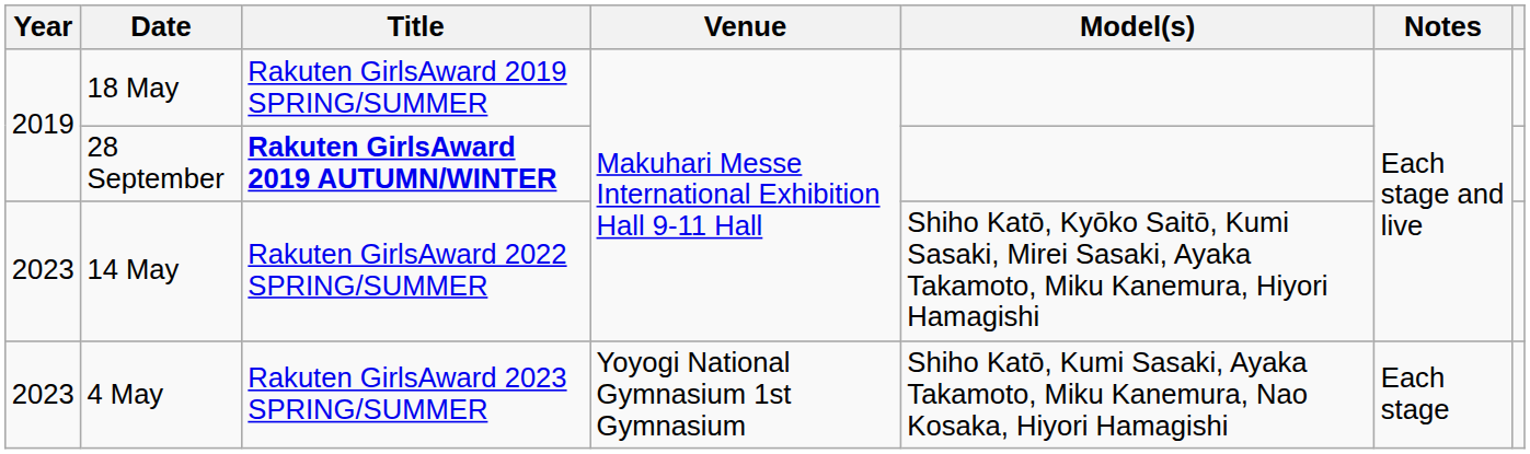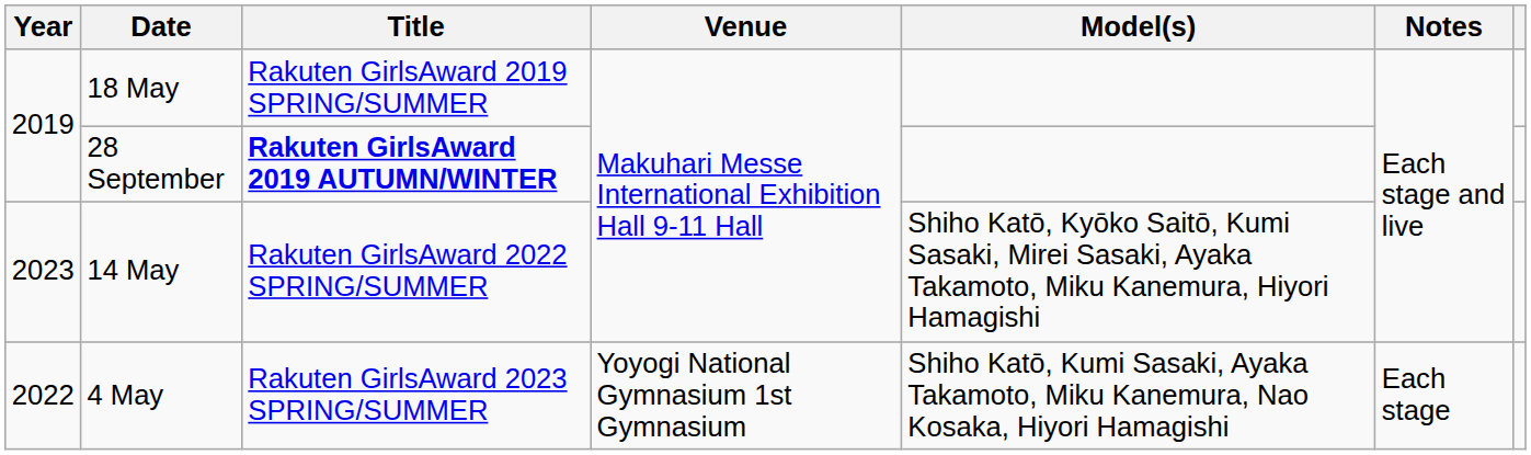 <table class="wikitable sortable">
 <tr>
 <th>Year</th>
 <th>Date</th>
 <th>Title</th>
 <th>Venue</th>
 <th>Model(s)</th>
 <th>Notes</th>
 <th class="unsortable"></th>
 </tr>
 <tr>
 <td rowspan="2">2019</td>
 <td>18 May</td>
 <td><a href='#'>Rakuten GirlsAward 2019 SPRING/SUMMER</a></td>
 <td rowspan="3"><a href='#'>Makuhari Messe International Exhibition Hall 9-11 Hall</a></td>
 <td></td>
 <td rowspan="3">Each stage and live</td>
 <td></td>
 </tr>
 <tr>
 <td>28 September</td>
 <td><strong><a href='#'>Rakuten GirlsAward 2019 AUTUMN/WINTER</a></strong></td>
 <td></td>
 <td></td>
 </tr>
 <tr>
 <td>2023</td>
 <td>14 May</td>
 <td><a href='#'>Rakuten GirlsAward 2022 SPRING/SUMMER</a></td>
 <td>Shiho Katō, Kyōko Saitō, Kumi Sasaki, Mirei Sasaki, Ayaka Takamoto, Miku Kanemura, Hiyori Hamagishi</td>
 <td></td>
 </tr>
 <tr>
-<td>2023</td>
+<td>2022</td>
 <td>4 May</td>
 <td><a href='#'>Rakuten GirlsAward 2023 SPRING/SUMMER</a></td>
 <td>Yoyogi National Gymnasium 1st Gymnasium</td>
 <td>Shiho Katō, Kumi Sasaki, Ayaka Takamoto, Miku Kanemura, Nao Kosaka, Hiyori Hamagishi</td>
 <td>Each stage</td>
 <td></td>
 </tr>
 </table>
